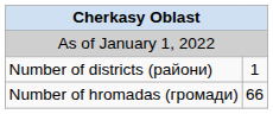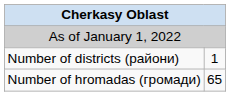 <table class="wikitable">
 <tr>
 <td colspan="2" style="background:#CEE0F2; color:black; text-align:center;"><strong>Cherkasy Oblast</strong></td>
 </tr>
 <tr>
 <td colspan="2" style="background:#CFCFCF; color:black; text-align:center;">As of January 1, 2022</td>
 </tr>
 <tr>
 <td>Number of districts (райони)</td>
 <td align="center">1</td>
 </tr>
 <tr>
 <td>Number of hromadas (громади)</td>
-<td align="center">66</td>
+<td align="center">65</td>
 </tr>
 </table>
